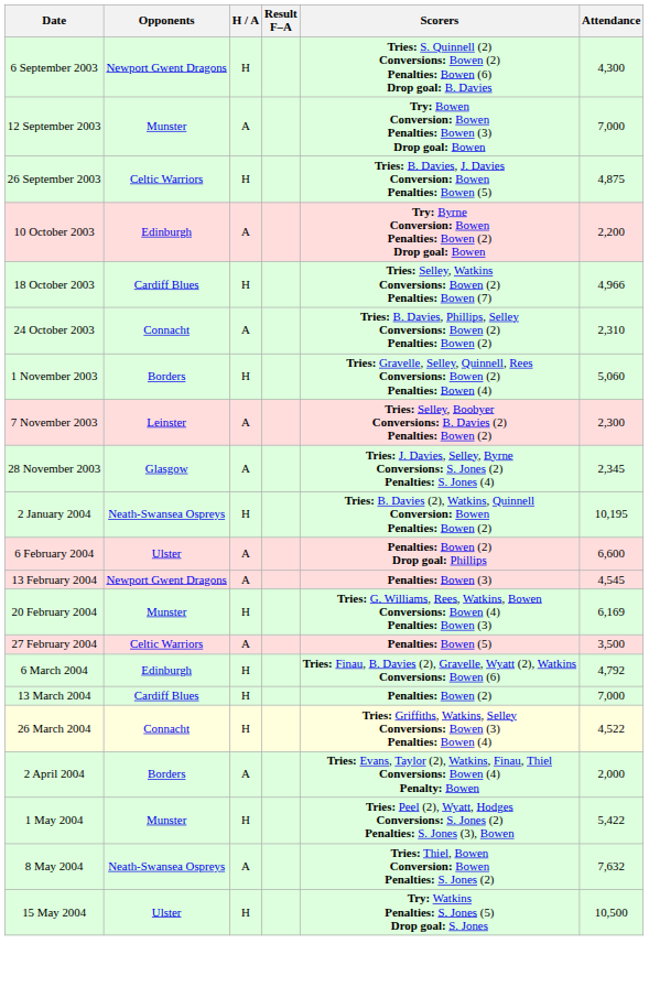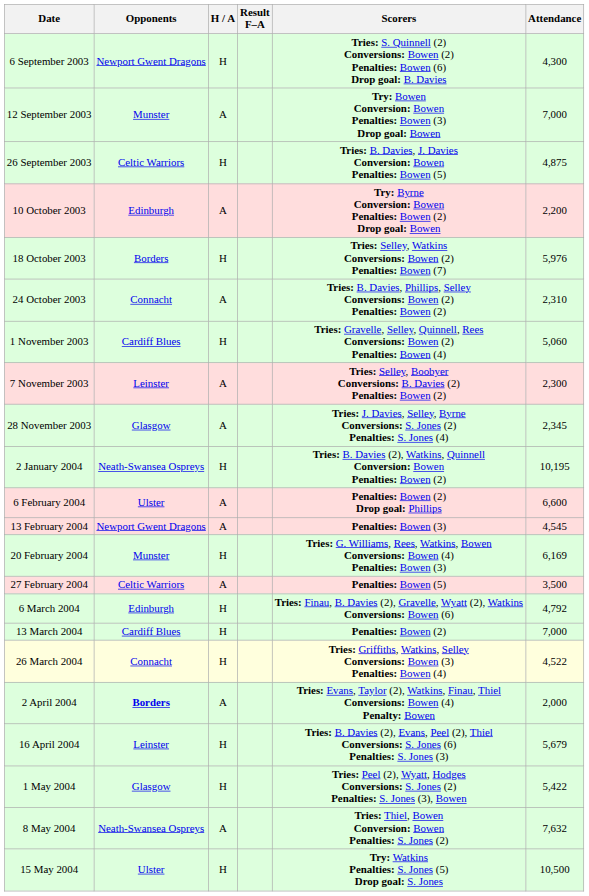 <table class="wikitable" style="text-align:center">
 <tr>
 <th>Date</th>
 <th>Opponents</th>
 <th>H / A</th>
 <th>Result<br>F–A</th>
 <th>Scorers</th>
 <th>Attendance</th>
 </tr>
 <tr style="background:#ddffdd">
 <td>6 September 2003</td>
 <td><a href='#'>Newport Gwent Dragons</a></td>
 <td>H</td>
 <td></td>
 <td><strong>Tries:</strong> <a href='#'>S. Quinnell</a> (2)<br><strong>Conversions:</strong> <a href='#'>Bowen</a> (2)<br><strong>Penalties:</strong> <a href='#'>Bowen</a> (6)<br><strong>Drop goal:</strong> <a href='#'>B. Davies</a></td>
 <td>4,300</td>
 </tr>
 <tr style="background:#ddffdd">
 <td>12 September 2003</td>
 <td><a href='#'>Munster</a></td>
 <td>A</td>
 <td></td>
 <td><strong>Try:</strong> <a href='#'>Bowen</a><br><strong>Conversion:</strong> <a href='#'>Bowen</a><br><strong>Penalties:</strong> <a href='#'>Bowen</a> (3)<br><strong>Drop goal:</strong> <a href='#'>Bowen</a></td>
 <td>7,000</td>
 </tr>
 <tr style="background:#ddffdd">
 <td>26 September 2003</td>
 <td><a href='#'>Celtic Warriors</a></td>
 <td>H</td>
 <td></td>
 <td><strong>Tries:</strong> <a href='#'>B. Davies</a>, <a href='#'>J. Davies</a><br><strong>Conversion:</strong> <a href='#'>Bowen</a><br><strong>Penalties:</strong> <a href='#'>Bowen</a> (5)</td>
 <td>4,875</td>
 </tr>
 <tr style="background:#ffdddd">
 <td>10 October 2003</td>
 <td><a href='#'>Edinburgh</a></td>
 <td>A</td>
 <td></td>
 <td><strong>Try:</strong> <a href='#'>Byrne</a><br><strong>Conversion:</strong> <a href='#'>Bowen</a><br><strong>Penalties:</strong> <a href='#'>Bowen</a> (2)<br><strong>Drop goal:</strong> <a href='#'>Bowen</a></td>
 <td>2,200</td>
 </tr>
 <tr style="background:#ddffdd">
 <td>18 October 2003</td>
-<td><a href='#'>Cardiff Blues</a></td>
+<td><a href='#'>Borders</a></td>
 <td>H</td>
 <td></td>
 <td><strong>Tries:</strong> <a href='#'>Selley</a>, <a href='#'>Watkins</a><br><strong>Conversions:</strong> <a href='#'>Bowen</a> (2)<br><strong>Penalties:</strong> <a href='#'>Bowen</a> (7)</td>
-<td>4,966</td>
+<td>5,976</td>
 </tr>
 <tr style="background:#ddffdd">
 <td>24 October 2003</td>
 <td><a href='#'>Connacht</a></td>
 <td>A</td>
 <td></td>
 <td><strong>Tries:</strong> <a href='#'>B. Davies</a>, <a href='#'>Phillips</a>, <a href='#'>Selley</a><br><strong>Conversions:</strong> <a href='#'>Bowen</a> (2)<br><strong>Penalties:</strong> <a href='#'>Bowen</a> (2)</td>
 <td>2,310</td>
 </tr>
 <tr style="background:#ddffdd">
 <td>1 November 2003</td>
-<td><a href='#'>Borders</a></td>
+<td><a href='#'>Cardiff Blues</a></td>
 <td>H</td>
 <td></td>
 <td><strong>Tries:</strong> <a href='#'>Gravelle</a>, <a href='#'>Selley</a>, <a href='#'>Quinnell</a>, <a href='#'>Rees</a><br><strong>Conversions:</strong> <a href='#'>Bowen</a> (2)<br><strong>Penalties:</strong> <a href='#'>Bowen</a> (4)</td>
 <td>5,060</td>
 </tr>
 <tr style="background:#ffdddd">
 <td>7 November 2003</td>
 <td><a href='#'>Leinster</a></td>
 <td>A</td>
 <td></td>
 <td><strong>Tries:</strong> <a href='#'>Selley</a>, <a href='#'>Boobyer</a><br><strong>Conversions:</strong> <a href='#'>B. Davies</a> (2)<br><strong>Penalties:</strong> <a href='#'>Bowen</a> (2)</td>
 <td>2,300</td>
 </tr>
 <tr style="background:#ddffdd">
 <td>28 November 2003</td>
 <td><a href='#'>Glasgow</a></td>
 <td>A</td>
 <td></td>
 <td><strong>Tries:</strong> <a href='#'>J. Davies</a>, <a href='#'>Selley</a>, <a href='#'>Byrne</a><br><strong>Conversions:</strong> <a href='#'>S. Jones</a> (2)<br><strong>Penalties:</strong> <a href='#'>S. Jones</a> (4)</td>
 <td>2,345</td>
 </tr>
 <tr style="background:#ddffdd">
 <td>2 January 2004</td>
 <td><a href='#'>Neath-Swansea Ospreys</a></td>
 <td>H</td>
 <td></td>
 <td><strong>Tries:</strong> <a href='#'>B. Davies</a> (2), <a href='#'>Watkins</a>, <a href='#'>Quinnell</a><br><strong>Conversion:</strong> <a href='#'>Bowen</a><br><strong>Penalties:</strong> <a href='#'>Bowen</a> (2)</td>
 <td>10,195</td>
 </tr>
 <tr style="background:#ffdddd">
 <td>6 February 2004</td>
 <td><a href='#'>Ulster</a></td>
 <td>A</td>
 <td></td>
 <td><strong>Penalties:</strong> <a href='#'>Bowen</a> (2)<br><strong>Drop goal:</strong> <a href='#'>Phillips</a></td>
 <td>6,600</td>
 </tr>
 <tr style="background:#ffdddd">
 <td>13 February 2004</td>
 <td><a href='#'>Newport Gwent Dragons</a></td>
 <td>A</td>
 <td></td>
 <td><strong>Penalties:</strong> <a href='#'>Bowen</a> (3)</td>
 <td>4,545</td>
 </tr>
 <tr style="background:#ddffdd">
 <td>20 February 2004</td>
 <td><a href='#'>Munster</a></td>
 <td>H</td>
 <td></td>
 <td><strong>Tries:</strong> <a href='#'>G. Williams</a>, <a href='#'>Rees</a>, <a href='#'>Watkins</a>, <a href='#'>Bowen</a><br><strong>Conversions:</strong> <a href='#'>Bowen</a> (4)<br><strong>Penalties:</strong> <a href='#'>Bowen</a> (3)</td>
 <td>6,169</td>
 </tr>
 <tr style="background:#ffdddd">
 <td>27 February 2004</td>
 <td><a href='#'>Celtic Warriors</a></td>
 <td>A</td>
 <td></td>
 <td><strong>Penalties:</strong> <a href='#'>Bowen</a> (5)</td>
 <td>3,500</td>
 </tr>
 <tr style="background:#ddffdd">
 <td>6 March 2004</td>
 <td><a href='#'>Edinburgh</a></td>
 <td>H</td>
 <td></td>
 <td><strong>Tries:</strong> <a href='#'>Finau</a>, <a href='#'>B. Davies</a> (2), <a href='#'>Gravelle</a>, <a href='#'>Wyatt</a> (2), <a href='#'>Watkins</a><br><strong>Conversions:</strong> <a href='#'>Bowen</a> (6)</td>
 <td>4,792</td>
 </tr>
 <tr style="background:#ddffdd">
 <td>13 March 2004</td>
 <td><a href='#'>Cardiff Blues</a></td>
 <td>H</td>
 <td></td>
 <td><strong>Penalties:</strong> <a href='#'>Bowen</a> (2)</td>
 <td>7,000</td>
 </tr>
 <tr style="background:#ffffdd">
 <td>26 March 2004</td>
 <td><a href='#'>Connacht</a></td>
 <td>H</td>
 <td></td>
 <td><strong>Tries:</strong> <a href='#'>Griffiths</a>, <a href='#'>Watkins</a>, <a href='#'>Selley</a><br><strong>Conversions:</strong> <a href='#'>Bowen</a> (3)<br><strong>Penalties:</strong> <a href='#'>Bowen</a> (4)</td>
 <td>4,522</td>
 </tr>
 <tr style="background:#ddffdd">
 <td>2 April 2004</td>
-<td><a href='#'>Borders</a></td>
+<td><strong><a href='#'>Borders</a></strong></td>
 <td>A</td>
 <td></td>
 <td><strong>Tries:</strong> <a href='#'>Evans</a>, <a href='#'>Taylor</a> (2), <a href='#'>Watkins</a>, <a href='#'>Finau</a>, <a href='#'>Thiel</a><br><strong>Conversions:</strong> <a href='#'>Bowen</a> (4)<br><strong>Penalty:</strong> <a href='#'>Bowen</a></td>
 <td>2,000</td>
 </tr>
 <tr style="background:#ddffdd">
+<td>16 April 2004</td>
+<td><a href='#'>Leinster</a></td>
+<td>H</td>
+<td></td>
+<td><strong>Tries:</strong> <a href='#'>B. Davies</a> (2), <a href='#'>Evans</a>, <a href='#'>Peel</a> (2), <a href='#'>Thiel</a><br><strong>Conversions:</strong> <a href='#'>S. Jones</a> (6)<br><strong>Penalties:</strong> <a href='#'>S. Jones</a> (3)</td>
+<td>5,679</td>
+</tr>
+<tr style="background:#ddffdd">
 <td>1 May 2004</td>
-<td><a href='#'>Munster</a></td>
+<td><a href='#'>Glasgow</a></td>
 <td>H</td>
 <td></td>
 <td><strong>Tries:</strong> <a href='#'>Peel</a> (2), <a href='#'>Wyatt</a>, <a href='#'>Hodges</a><br><strong>Conversions:</strong> <a href='#'>S. Jones</a> (2)<br><strong>Penalties:</strong> <a href='#'>S. Jones</a> (3), <a href='#'>Bowen</a></td>
 <td>5,422</td>
 </tr>
 <tr style="background:#ddffdd">
 <td>8 May 2004</td>
 <td><a href='#'>Neath-Swansea Ospreys</a></td>
 <td>A</td>
 <td></td>
 <td><strong>Tries:</strong> <a href='#'>Thiel</a>, <a href='#'>Bowen</a><br><strong>Conversion:</strong> <a href='#'>Bowen</a><br><strong>Penalties:</strong> <a href='#'>S. Jones</a> (2)</td>
 <td>7,632</td>
 </tr>
 <tr style="background:#ddffdd">
 <td>15 May 2004</td>
 <td><a href='#'>Ulster</a></td>
 <td>H</td>
 <td></td>
 <td><strong>Try:</strong> <a href='#'>Watkins</a><br><strong>Penalties:</strong> <a href='#'>S. Jones</a> (5)<br><strong>Drop goal:</strong> <a href='#'>S. Jones</a></td>
 <td>10,500</td>
 </tr>
 </table>
